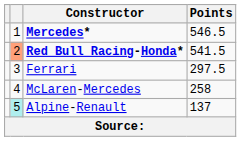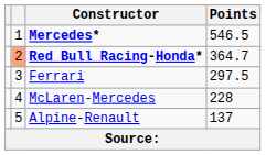 <table class="wikitable" style="font-size: 85%;">
 <tr>
 <th scope="col"></th>
 <th scope="col"></th>
 <th scope="col">Constructor</th>
 <th scope="col">Points</th>
 </tr>
 <tr>
 <td align="left"></td>
 <td align="center">1</td>
 <td> <strong><a href='#'>Mercedes</a>*</strong></td>
 <td align="left">546.5</td>
 </tr>
 <tr>
 <td align="left"></td>
 <td align="center" style="background: lightsalmon;">2</td>
 <td> <strong><a href='#'>Red Bull Racing</a>-<a href='#'>Honda</a>*</strong></td>
-<td align="left">541.5</td>
+<td align="left">364.7</td>
 </tr>
 <tr>
 <td align="left"></td>
 <td align="center">3</td>
 <td> <a href='#'>Ferrari</a></td>
 <td align="left">297.5</td>
 </tr>
 <tr>
 <td align="left"></td>
 <td align="center">4</td>
 <td> <a href='#'>McLaren</a>-<a href='#'>Mercedes</a></td>
-<td align="left">258</td>
+<td align="left">228</td>
 </tr>
 <tr>
 <td align="left"></td>
-<td align="center" style="background: paleturquoise;">5</td>
+<td align="center">5</td>
 <td> <a href='#'>Alpine</a>-<a href='#'>Renault</a></td>
 <td align="left">137</td>
 </tr>
 <tr>
 <th colspan=4>Source:</th>
 </tr>
 </table>
